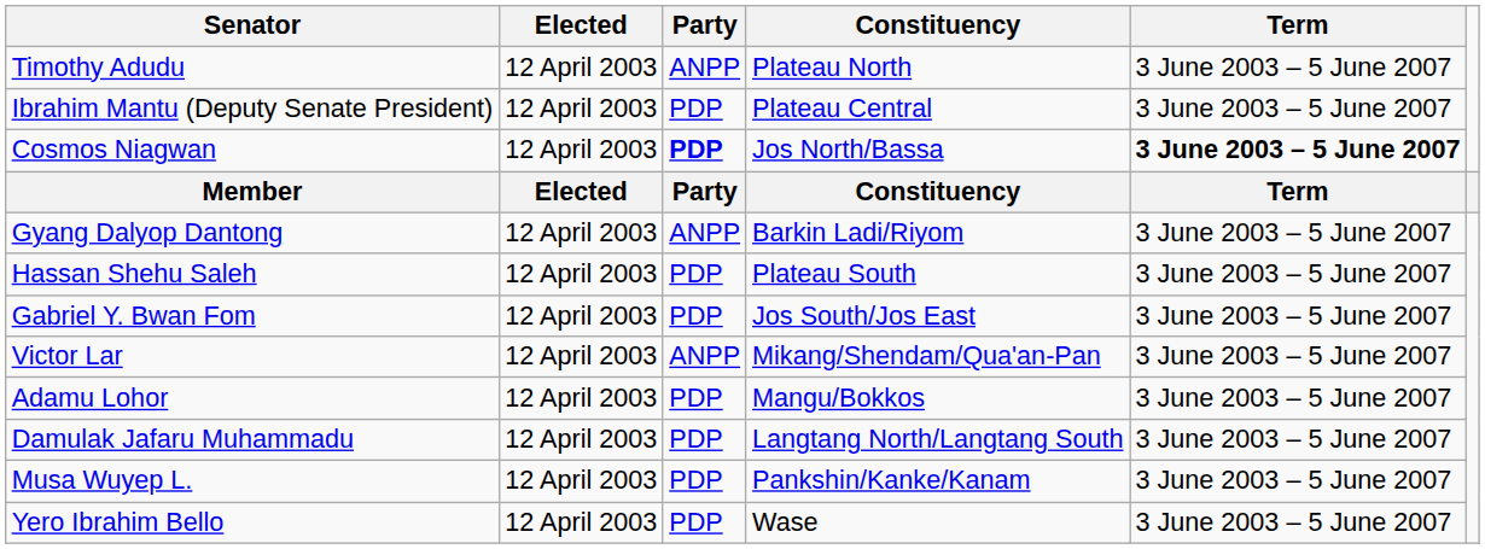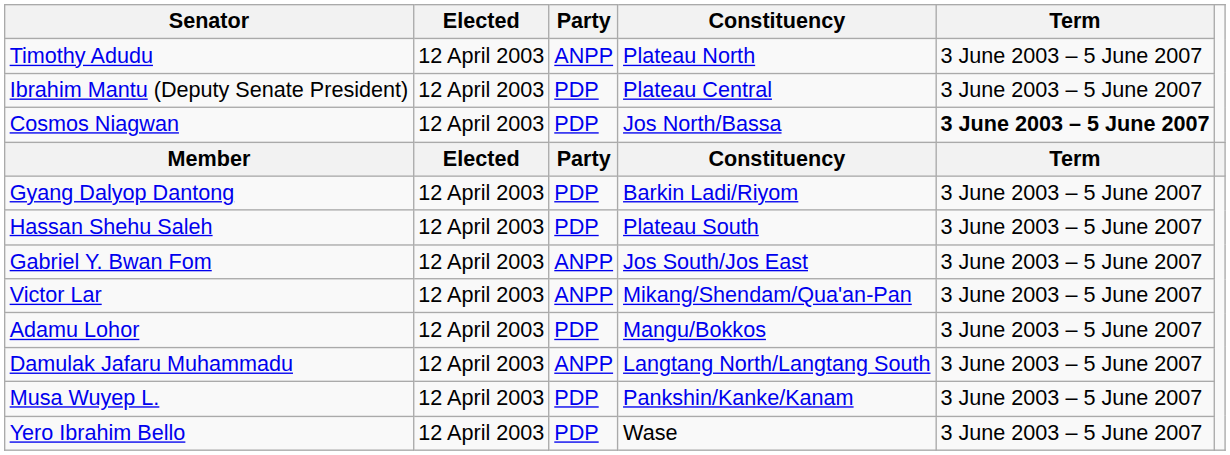 <table class="wikitable">
 <tr>
 <th>Senator</th>
 <th>Elected</th>
 <th>Party</th>
 <th>Constituency</th>
 <th>Term</th>
 </tr>
 <tr>
 <td><a href='#'>Timothy Adudu</a></td>
 <td>12 April 2003</td>
 <td><a href='#'>ANPP</a></td>
 <td><a href='#'>Plateau North</a></td>
 <td>3 June 2003 – 5 June 2007</td>
 </tr>
 <tr>
 <td><a href='#'>Ibrahim Mantu</a> (Deputy Senate President)</td>
 <td>12 April 2003</td>
 <td><a href='#'>PDP</a></td>
 <td><a href='#'>Plateau Central</a></td>
 <td>3 June 2003 – 5 June 2007</td>
 </tr>
 <tr>
 <td><a href='#'>Cosmos Niagwan</a></td>
 <td>12 April 2003</td>
-<td><strong><a href='#'>PDP</a></strong></td>
+<td><a href='#'>PDP</a></td>
 <td><a href='#'>Jos North/Bassa</a></td>
 <td><strong>3 June 2003 – 5 June 2007</strong></td>
 </tr>
 <tr>
 <th>Member</th>
 <th>Elected</th>
 <th>Party</th>
 <th>Constituency</th>
 <th>Term</th>
 <th></th>
 </tr>
 <tr>
 <td><a href='#'>Gyang Dalyop Dantong</a></td>
 <td>12 April 2003</td>
-<td><a href='#'>ANPP</a></td>
+<td><a href='#'>PDP</a></td>
 <td><a href='#'>Barkin Ladi/Riyom</a></td>
 <td>3 June 2003 – 5 June 2007</td>
 </tr>
 <tr>
 <td><a href='#'>Hassan Shehu Saleh</a></td>
 <td>12 April 2003</td>
 <td><a href='#'>PDP</a></td>
 <td><a href='#'>Plateau South</a></td>
 <td>3 June 2003 – 5 June 2007</td>
 </tr>
 <tr>
 <td><a href='#'>Gabriel Y. Bwan Fom</a></td>
 <td>12 April 2003</td>
-<td><a href='#'>PDP</a></td>
+<td><a href='#'>ANPP</a></td>
 <td><a href='#'>Jos South/Jos East</a></td>
 <td>3 June 2003 – 5 June 2007</td>
 </tr>
 <tr>
 <td><a href='#'>Victor Lar</a></td>
 <td>12 April 2003</td>
 <td><a href='#'>ANPP</a></td>
 <td><a href='#'>Mikang/Shendam/Qua'an-Pan</a></td>
 <td>3 June 2003 – 5 June 2007</td>
 </tr>
 <tr>
 <td><a href='#'>Adamu Lohor</a></td>
 <td>12 April 2003</td>
 <td><a href='#'>PDP</a></td>
 <td><a href='#'>Mangu/Bokkos</a></td>
 <td>3 June 2003 – 5 June 2007</td>
 </tr>
 <tr>
 <td><a href='#'>Damulak Jafaru Muhammadu</a></td>
 <td>12 April 2003</td>
-<td><a href='#'>PDP</a></td>
+<td><a href='#'>ANPP</a></td>
 <td><a href='#'>Langtang North/Langtang South</a></td>
 <td>3 June 2003 – 5 June 2007</td>
 </tr>
 <tr>
 <td><a href='#'>Musa Wuyep L.</a></td>
 <td>12 April 2003</td>
 <td><a href='#'>PDP</a></td>
 <td><a href='#'>Pankshin/Kanke/Kanam</a></td>
 <td>3 June 2003 – 5 June 2007</td>
 </tr>
 <tr>
 <td><a href='#'>Yero Ibrahim Bello</a></td>
 <td>12 April 2003</td>
 <td><a href='#'>PDP</a></td>
 <td>Wase</td>
 <td>3 June 2003 – 5 June 2007</td>
 </tr>
 </table>
